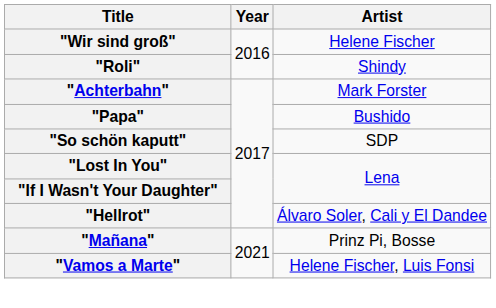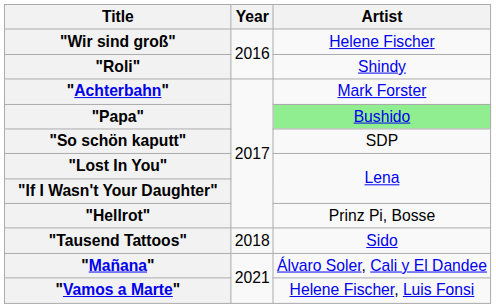 <table class="wikitable plainrowheaders" style="text-align: center;">
 <tr>
 <th scope="col" style="width:14em;">Title</th>
 <th scope="col" style="width:1em;">Year</th>
 <th scope="col">Artist</th>
 </tr>
 <tr>
 <th scope="row">"Wir sind groß"</th>
 <td rowspan="2">2016</td>
 <td><a href='#'>Helene Fischer</a></td>
 </tr>
 <tr>
 <th scope="row">"Roli"</th>
 <td><a href='#'>Shindy</a></td>
 </tr>
 <tr>
 <th scope="row">"<a href='#'>Achterbahn</a>"</th>
 <td rowspan="6">2017</td>
 <td><a href='#'>Mark Forster</a></td>
 </tr>
 <tr>
 <th scope="row">"Papa"</th>
-<td><a href='#'>Bushido</a></td>
+<td style="background: lightgreen;"><a href='#'>Bushido</a></td>
 </tr>
 <tr>
 <th scope="row">"So schön kaputt"</th>
 <td>SDP</td>
 </tr>
 <tr>
 <th scope="row">"Lost In You"</th>
 <td rowspan="2"><a href='#'>Lena</a></td>
 </tr>
 <tr>
 <th scope="row">"If I Wasn't Your Daughter"</th>
 </tr>
 <tr>
 <th scope="row">"Hellrot"</th>
-<td><a href='#'>Álvaro Soler</a>, <a href='#'>Cali y El Dandee</a></td>
+<td>Prinz Pi, Bosse</td>
+</tr>
+<tr>
+<th scope="row">"Tausend Tattoos"</th>
+<td>2018</td>
+<td><a href='#'>Sido</a></td>
 </tr>
 <tr>
 <th scope="row">"<a href='#'>Mañana</a>"</th>
 <td rowspan="2">2021</td>
-<td>Prinz Pi, Bosse</td>
+<td><a href='#'>Álvaro Soler</a>, <a href='#'>Cali y El Dandee</a></td>
 </tr>
 <tr>
 <th scope="row">"<a href='#'>Vamos a Marte</a>"</th>
 <td><a href='#'>Helene Fischer</a>, <a href='#'>Luis Fonsi</a></td>
 </tr>
 </table>
